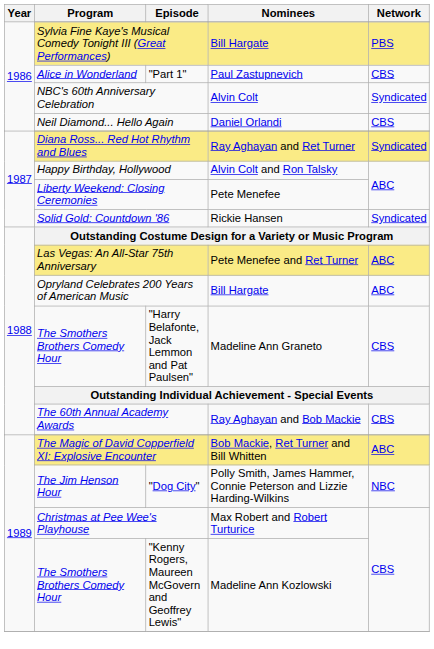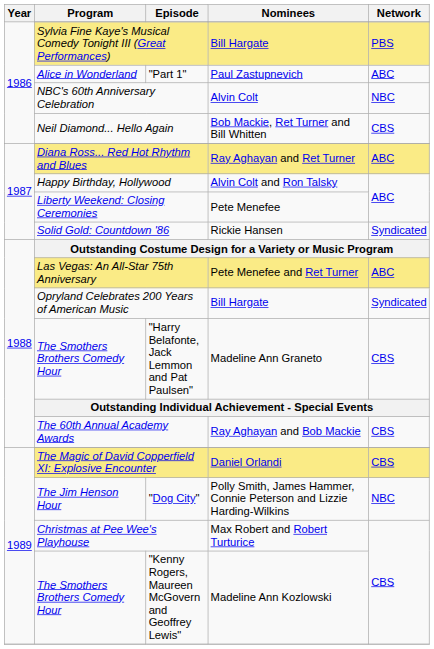 <table class="wikitable">
 <tr>
 <th width="5%">Year</th>
 <th width="30%">Program</th>
 <th width="15%">Episode</th>
 <th width="45%">Nominees</th>
 <th width="5%">Network</th>
 </tr>
 <tr>
 <td rowspan="5" style="text-align:center"><a href='#'>1986</a><br></td>
 </tr>
 <tr style="background:#FAEB86">
 <td colspan=2><em>Sylvia Fine Kaye's Musical Comedy Tonight III (<a href='#'>Great Performances</a>)</em></td>
 <td><a href='#'>Bill Hargate</a></td>
 <td><a href='#'>PBS</a></td>
 </tr>
 <tr>
 <td><em><a href='#'>Alice in Wonderland</a></em></td>
 <td>"Part 1"</td>
 <td><a href='#'>Paul Zastupnevich</a></td>
-<td><a href='#'>CBS</a></td>
+<td><a href='#'>ABC</a></td>
 </tr>
 <tr>
 <td colspan=2><em>NBC's 60th Anniversary Celebration</em></td>
 <td><a href='#'>Alvin Colt</a></td>
-<td><a href='#'>Syndicated</a></td>
+<td><a href='#'>NBC</a></td>
 </tr>
 <tr>
 <td colspan=2><em>Neil Diamond... Hello Again</em></td>
-<td><a href='#'>Daniel Orlandi</a></td>
+<td><a href='#'>Bob Mackie</a>, <a href='#'>Ret Turner</a> and Bill Whitten</td>
 <td><a href='#'>CBS</a></td>
 </tr>
 <tr>
 <td rowspan="5" style="text-align:center"><a href='#'>1987</a><br></td>
 </tr>
 <tr style="background:#FAEB86">
 <td colspan=2><em><a href='#'>Diana Ross... Red Hot Rhythm and Blues</a></em></td>
 <td><a href='#'>Ray Aghayan</a> and <a href='#'>Ret Turner</a></td>
-<td><a href='#'>Syndicated</a></td>
+<td><a href='#'>ABC</a></td>
 </tr>
 <tr>
 <td colspan=2><em>Happy Birthday, Hollywood</em></td>
 <td><a href='#'>Alvin Colt</a> and <a href='#'>Ron Talsky</a></td>
 <td rowspan=2><a href='#'>ABC</a></td>
 </tr>
 <tr>
 <td colspan=2><em><a href='#'>Liberty Weekend: Closing Ceremonies</a></em></td>
 <td>Pete Menefee</td>
 </tr>
 <tr>
 <td colspan=2><em><a href='#'>Solid Gold: Countdown '86</a></em></td>
 <td>Rickie Hansen</td>
 <td><a href='#'>Syndicated</a></td>
 </tr>
 <tr>
 <td rowspan=6 style="text-align:center"><a href='#'>1988</a></td>
 <th colspan="4">Outstanding Costume Design for a Variety or Music Program</th>
 </tr>
 <tr style="background:#FAEB86">
 <td colspan=2><em>Las Vegas: An All-Star 75th Anniversary</em></td>
 <td>Pete Menefee and <a href='#'>Ret Turner</a></td>
 <td><a href='#'>ABC</a></td>
 </tr>
 <tr>
 <td colspan=2><em>Opryland Celebrates 200 Years of American Music</em></td>
 <td><a href='#'>Bill Hargate</a></td>
-<td><a href='#'>ABC</a></td>
+<td><a href='#'>Syndicated</a></td>
 </tr>
 <tr>
 <td><em><a href='#'>The Smothers Brothers Comedy Hour</a></em></td>
 <td>"Harry Belafonte, Jack Lemmon and Pat Paulsen"</td>
 <td>Madeline Ann Graneto</td>
 <td><a href='#'>CBS</a></td>
 </tr>
 <tr>
 <th colspan="4">Outstanding Individual Achievement - Special Events</th>
 </tr>
 <tr>
 <td colspan=2><em><a href='#'>The 60th Annual Academy Awards</a></em></td>
 <td><a href='#'>Ray Aghayan</a> and <a href='#'>Bob Mackie</a></td>
 <td><a href='#'>CBS</a></td>
 </tr>
 <tr>
 <td rowspan="5" style="text-align:center"><a href='#'>1989</a><br></td>
 </tr>
 <tr style="background:#FAEB86">
 <td colspan=2><em><a href='#'>The Magic of David Copperfield XI: Explosive Encounter</a></em></td>
-<td><a href='#'>Bob Mackie</a>, <a href='#'>Ret Turner</a> and Bill Whitten</td>
-<td><a href='#'>ABC</a></td>
+<td><a href='#'>Daniel Orlandi</a></td>
+<td><a href='#'>CBS</a></td>
 </tr>
 <tr>
 <td><em><a href='#'>The Jim Henson Hour</a></em></td>
 <td>"<a href='#'>Dog City</a>"</td>
 <td>Polly Smith, James Hammer, Connie Peterson and Lizzie Harding-Wilkins</td>
 <td><a href='#'>NBC</a></td>
 </tr>
 <tr>
 <td colspan=2><em><a href='#'>Christmas at Pee Wee's Playhouse</a></em></td>
 <td>Max Robert and <a href='#'>Robert Turturice</a></td>
 <td rowspan=2><a href='#'>CBS</a></td>
 </tr>
 <tr>
 <td><em><a href='#'>The Smothers Brothers Comedy Hour</a></em></td>
 <td>"Kenny Rogers, Maureen McGovern and Geoffrey Lewis"</td>
 <td>Madeline Ann Kozlowski</td>
 </tr>
 <tr>
 </tr>
 </table>
